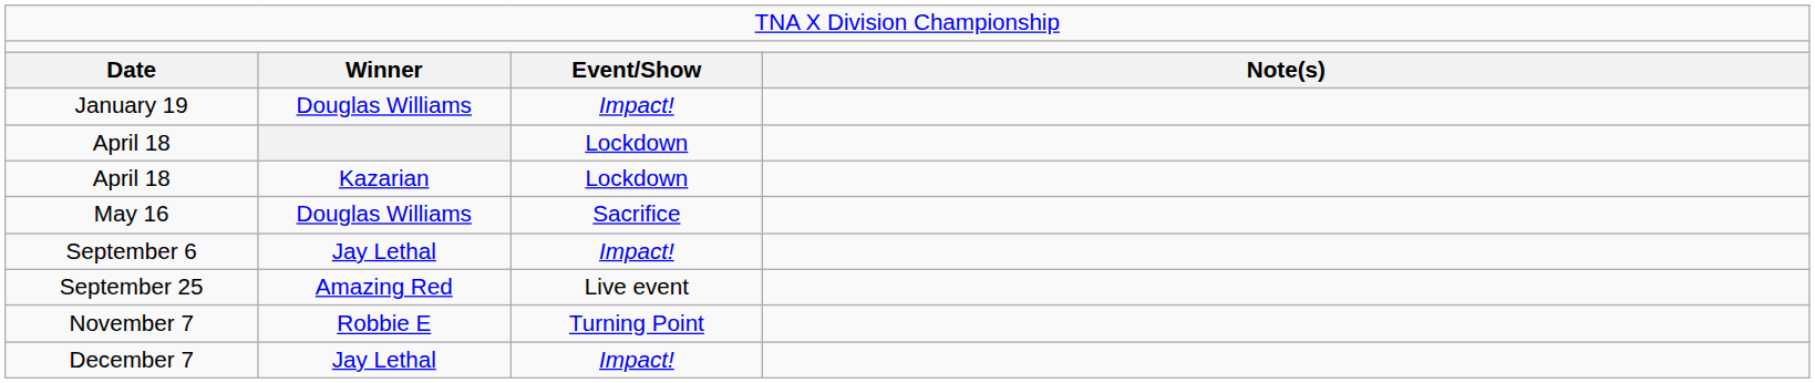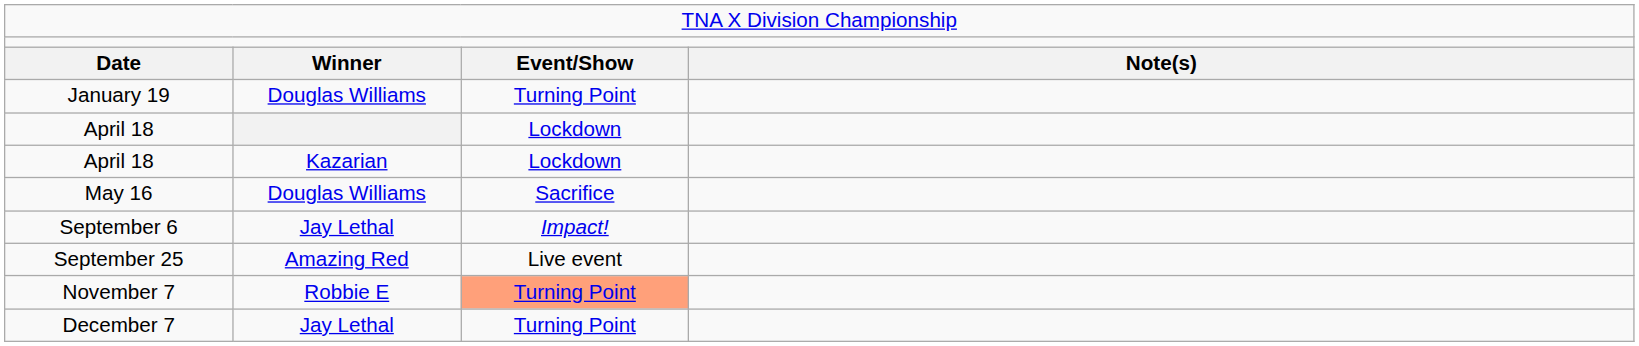 <table class="wikitable" style="text-align:center; width:100%;">
 <tr>
 <td colspan="5"><a href='#'>TNA X Division Championship</a></td>
 </tr>
 <tr>
 <td colspan="5"><strong></strong></td>
 </tr>
 <tr>
 <th width="14%">Date</th>
 <th width="14%">Winner</th>
 <th width="14%">Event/Show</th>
 <th width="58%">Note(s)</th>
 </tr>
 <tr>
 <td>January 19</td>
 <td><a href='#'>Douglas Williams</a></td>
-<td><em><a href='#'>Impact!</a></em></td>
+<td><a href='#'>Turning Point</a></td>
 <td></td>
 </tr>
 <tr>
 <td>April 18</td>
 <th></th>
 <td><a href='#'>Lockdown</a></td>
 <td></td>
 </tr>
 <tr>
 <td>April 18</td>
 <td><a href='#'>Kazarian</a></td>
 <td><a href='#'>Lockdown</a></td>
 <td></td>
 </tr>
 <tr>
 <td>May 16</td>
 <td><a href='#'>Douglas Williams</a></td>
 <td><a href='#'>Sacrifice</a></td>
 <td></td>
 </tr>
 <tr>
 <td>September 6</td>
 <td><a href='#'>Jay Lethal</a></td>
 <td><em><a href='#'>Impact!</a></em></td>
 <td></td>
 </tr>
 <tr>
 <td>September 25</td>
 <td><a href='#'>Amazing Red</a></td>
 <td>Live event</td>
 <td></td>
 </tr>
 <tr>
 <td>November 7</td>
 <td><a href='#'>Robbie E</a></td>
-<td><a href='#'>Turning Point</a></td>
+<td style="background: lightsalmon;"><a href='#'>Turning Point</a></td>
 <td></td>
 </tr>
 <tr>
 <td>December 7</td>
 <td><a href='#'>Jay Lethal</a></td>
-<td><em><a href='#'>Impact!</a></em></td>
+<td><a href='#'>Turning Point</a></td>
 <td></td>
 </tr>
 </table>
